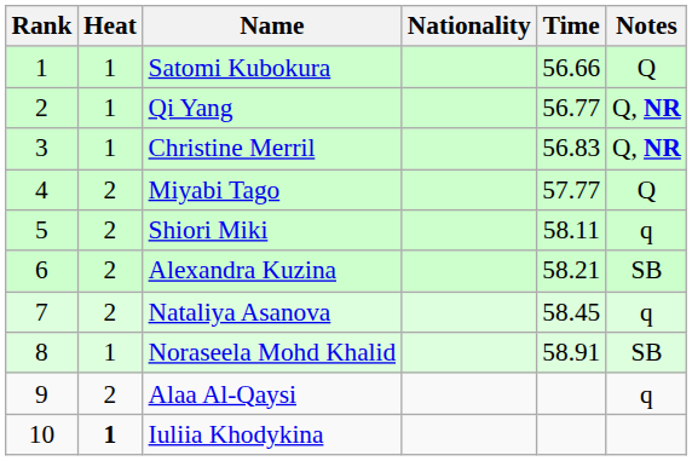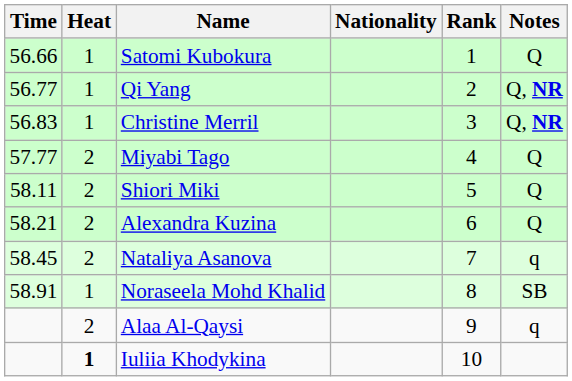 <table class="wikitable sortable" style="text-align:center">
 <tr>
-<th>Rank</th>
+<th>Time</th>
 <th>Heat</th>
 <th>Name</th>
 <th>Nationality</th>
-<th>Time</th>
+<th>Rank</th>
 <th>Notes</th>
 </tr>
 <tr bgcolor=ccffcc>
-<td>1</td>
+<td>56.66</td>
 <td>1</td>
 <td align="left"><a href='#'>Satomi Kubokura</a></td>
 <td align=left></td>
-<td>56.66</td>
+<td>1</td>
 <td>Q</td>
 </tr>
 <tr bgcolor=ccffcc>
-<td>2</td>
+<td>56.77</td>
 <td>1</td>
 <td align="left"><a href='#'>Qi Yang</a></td>
 <td align=left></td>
-<td>56.77</td>
+<td>2</td>
 <td>Q, <strong><a href='#'>NR</a></strong></td>
 </tr>
 <tr bgcolor=ccffcc>
-<td>3</td>
+<td>56.83</td>
 <td>1</td>
 <td align="left"><a href='#'>Christine Merril</a></td>
 <td align=left></td>
-<td>56.83</td>
+<td>3</td>
 <td>Q, <strong><a href='#'>NR</a></strong></td>
 </tr>
 <tr bgcolor=ccffcc>
-<td>4</td>
+<td>57.77</td>
 <td>2</td>
 <td align="left"><a href='#'>Miyabi Tago</a></td>
 <td align=left></td>
-<td>57.77</td>
+<td>4</td>
 <td>Q</td>
 </tr>
 <tr bgcolor=ccffcc>
-<td>5</td>
+<td>58.11</td>
 <td>2</td>
 <td align="left"><a href='#'>Shiori Miki</a></td>
 <td align=left></td>
-<td>58.11</td>
-<td>q</td>
+<td>5</td>
+<td>Q</td>
 </tr>
 <tr bgcolor=ccffcc>
-<td>6</td>
+<td>58.21</td>
 <td>2</td>
 <td align="left"><a href='#'>Alexandra Kuzina</a></td>
 <td align=left></td>
-<td>58.21</td>
-<td>SB</td>
+<td>6</td>
+<td>Q</td>
 </tr>
 <tr bgcolor=ddffdd>
-<td>7</td>
+<td>58.45</td>
 <td>2</td>
 <td align="left"><a href='#'>Nataliya Asanova</a></td>
 <td align=left></td>
-<td>58.45</td>
+<td>7</td>
 <td>q</td>
 </tr>
 <tr bgcolor=ddffdd>
-<td>8</td>
+<td>58.91</td>
 <td>1</td>
 <td align="left"><a href='#'>Noraseela Mohd Khalid</a></td>
 <td align=left></td>
-<td>58.91</td>
+<td>8</td>
 <td>SB</td>
 </tr>
 <tr>
-<td>9</td>
+<td></td>
 <td>2</td>
 <td align="left"><a href='#'>Alaa Al-Qaysi</a></td>
 <td align=left></td>
-<td></td>
+<td>9</td>
 <td>q</td>
 </tr>
 <tr>
-<td>10</td>
+<td></td>
 <td><strong>1</strong></td>
 <td align="left"><a href='#'>Iuliia Khodykina</a></td>
 <td align=left></td>
-<td></td>
+<td>10</td>
 <td></td>
 </tr>
 </table>
